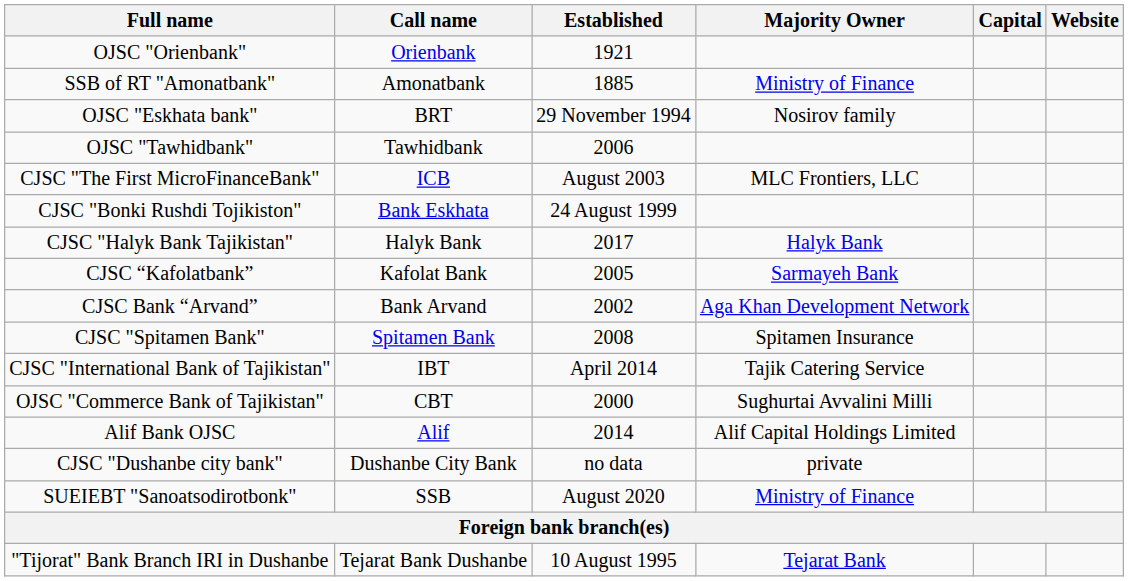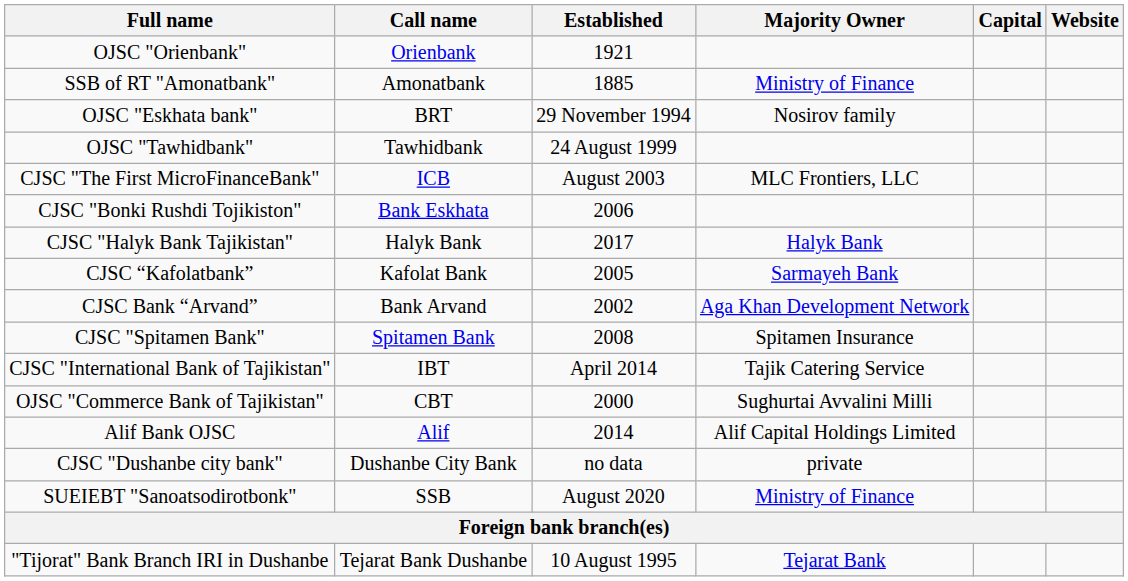 <table class="wikitable sortable" style="text-align:center">
 <tr>
 <th>Full name</th>
 <th>Call name</th>
 <th>Established</th>
 <th>Majority Owner</th>
 <th>Capital</th>
 <th>Website</th>
 </tr>
 <tr>
 <td>OJSC "Orienbank"</td>
 <td><a href='#'>Orienbank</a></td>
 <td>1921</td>
 <td></td>
 <td></td>
 <td></td>
 </tr>
 <tr>
 <td>SSB of RT "Amonatbank"</td>
 <td>Amonatbank</td>
 <td>1885</td>
 <td><a href='#'>Ministry of Finance</a></td>
 <td></td>
 <td></td>
 </tr>
 <tr>
 <td>OJSC "Eskhata bank"</td>
 <td>BRT</td>
 <td>29 November 1994</td>
 <td>Nosirov family</td>
 <td></td>
 <td></td>
 </tr>
 <tr>
 <td>OJSC "Tawhidbank"</td>
 <td>Tawhidbank</td>
-<td>2006</td>
+<td>24 August 1999</td>
 <td></td>
 <td></td>
 <td></td>
 </tr>
 <tr>
 <td>CJSC "The First MicroFinanceBank"</td>
 <td><a href='#'>ICB</a></td>
 <td>August 2003</td>
 <td>MLC Frontiers, LLC</td>
 <td></td>
 <td></td>
 </tr>
 <tr>
 <td>CJSC "Bonki Rushdi Tojikiston"</td>
 <td><a href='#'>Bank Eskhata</a></td>
-<td>24 August 1999</td>
+<td>2006</td>
 <td></td>
 <td></td>
 <td></td>
 </tr>
 <tr>
 <td>CJSC "Halyk Bank Tajikistan"</td>
 <td>Halyk Bank</td>
 <td>2017</td>
 <td><a href='#'>Halyk Bank</a></td>
 <td></td>
 <td></td>
 </tr>
 <tr>
 <td>CJSC “Kafolatbank”</td>
 <td>Kafolat Bank</td>
 <td>2005</td>
 <td><a href='#'>Sarmayeh Bank</a></td>
 <td></td>
 <td></td>
 </tr>
 <tr>
 <td>CJSC Bank “Arvand”</td>
 <td>Bank Arvand</td>
 <td>2002</td>
 <td><a href='#'>Aga Khan Development Network</a></td>
 <td></td>
 <td></td>
 </tr>
 <tr>
 <td>CJSC "Spitamen Bank"</td>
 <td><a href='#'>Spitamen Bank</a></td>
 <td>2008</td>
 <td>Spitamen Insurance</td>
 <td></td>
 <td></td>
 </tr>
 <tr>
 <td>CJSC "International Bank of Tajikistan"</td>
 <td>IBT</td>
 <td>April 2014</td>
 <td>Tajik Catering Service</td>
 <td></td>
 <td></td>
 </tr>
 <tr>
 <td>OJSC "Commerce Bank of Tajikistan"</td>
 <td>CBT</td>
 <td>2000</td>
 <td>Sughurtai Avvalini Milli</td>
 <td></td>
 <td></td>
 </tr>
 <tr>
 <td>Alif Bank OJSC</td>
 <td><a href='#'>Alif</a></td>
 <td>2014</td>
 <td>Alif Capital Holdings Limited</td>
 <td></td>
 <td></td>
 </tr>
 <tr>
 <td>CJSC "Dushanbe city bank"</td>
 <td>Dushanbe City Bank</td>
 <td>no data</td>
 <td>private</td>
 <td></td>
 <td></td>
 </tr>
 <tr>
 <td>SUEIEBT "Sanoatsodirotbonk"</td>
 <td>SSB</td>
 <td>August 2020</td>
 <td><a href='#'>Ministry of Finance</a></td>
 <td></td>
 <td></td>
 </tr>
 <tr>
 <th colspan=6>Foreign bank branch(es)</th>
 </tr>
 <tr>
 <td>"Tijorat" Bank Branch IRI in Dushanbe</td>
 <td>Tejarat Bank Dushanbe</td>
 <td>10 August 1995</td>
 <td><a href='#'>Tejarat Bank</a></td>
 <td></td>
 <td></td>
 </tr>
 </table>
